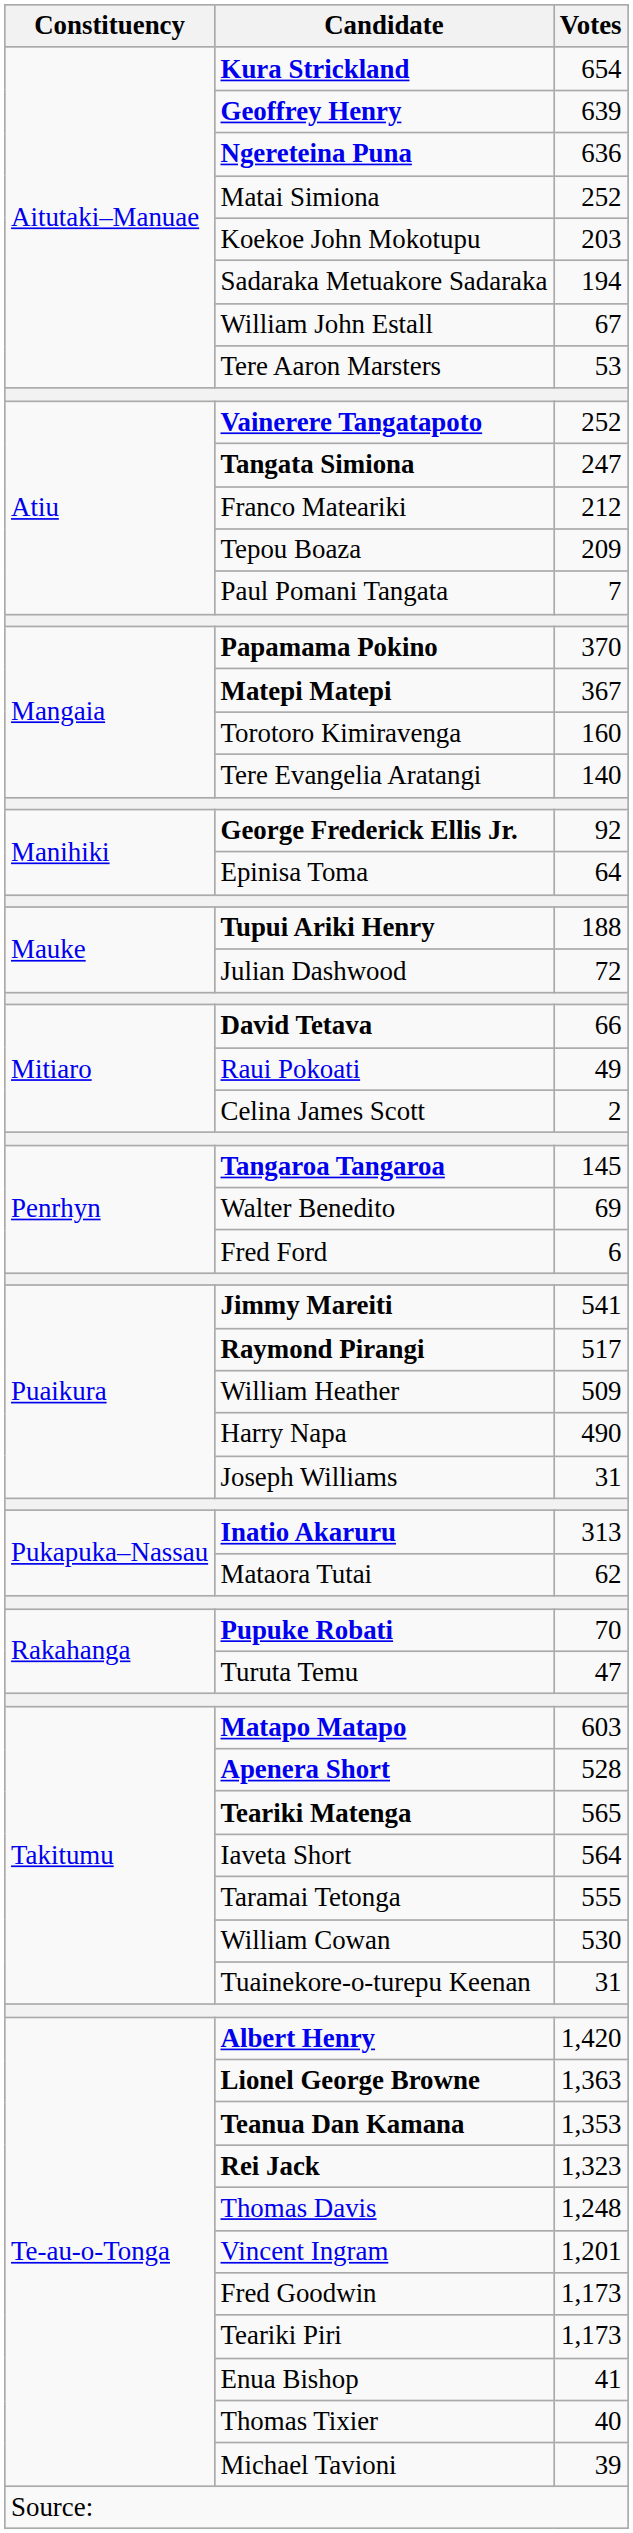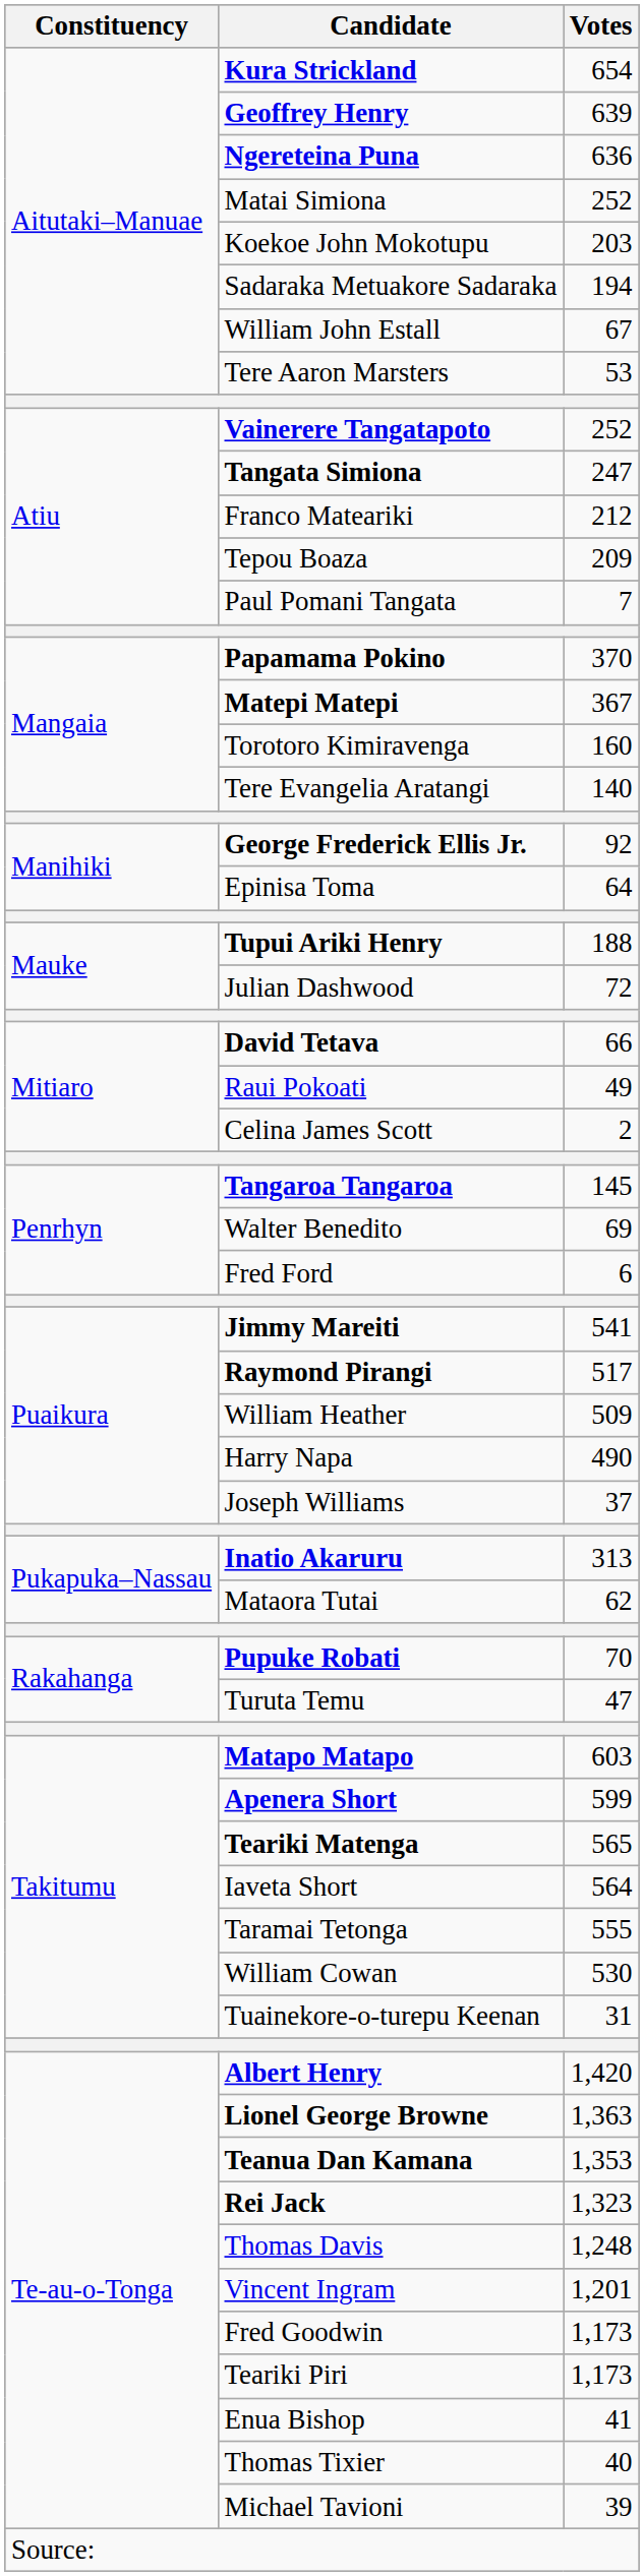 <table class="wikitable" style=text-align:right>
 <tr>
 <th>Constituency</th>
 <th>Candidate</th>
 <th>Votes</th>
 </tr>
 <tr>
 <td align=left rowspan=8><a href='#'>Aitutaki–Manuae</a></td>
 <td align=left><strong><a href='#'>Kura Strickland</a></strong></td>
 <td>654</td>
 </tr>
 <tr>
 <td align=left><strong><a href='#'>Geoffrey Henry</a></strong></td>
 <td>639</td>
 </tr>
 <tr>
 <td align=left><strong><a href='#'>Ngereteina Puna</a></strong></td>
 <td>636</td>
 </tr>
 <tr>
 <td align=left>Matai Simiona</td>
 <td>252</td>
 </tr>
 <tr>
 <td align=left>Koekoe John Mokotupu</td>
 <td>203</td>
 </tr>
 <tr>
 <td align=left>Sadaraka Metuakore Sadaraka</td>
 <td>194</td>
 </tr>
 <tr>
 <td align=left>William John Estall</td>
 <td>67</td>
 </tr>
 <tr>
 <td align=left>Tere Aaron Marsters</td>
 <td>53</td>
 </tr>
 <tr>
 <th colspan=3></th>
 </tr>
 <tr>
 <td align=left rowspan=5><a href='#'>Atiu</a></td>
 <td align=left><strong><a href='#'>Vainerere Tangatapoto</a></strong></td>
 <td>252</td>
 </tr>
 <tr>
 <td align=left><strong>Tangata Simiona</strong></td>
 <td>247</td>
 </tr>
 <tr>
 <td align=left>Franco Mateariki</td>
 <td>212</td>
 </tr>
 <tr>
 <td align=left>Tepou Boaza</td>
 <td>209</td>
 </tr>
 <tr>
 <td align=left>Paul Pomani Tangata</td>
 <td>7</td>
 </tr>
 <tr>
 <th colspan=3></th>
 </tr>
 <tr>
 <td align=left rowspan=4><a href='#'>Mangaia</a></td>
 <td align=left><strong>Papamama Pokino</strong></td>
 <td>370</td>
 </tr>
 <tr>
 <td align=left><strong>Matepi Matepi</strong></td>
 <td>367</td>
 </tr>
 <tr>
 <td align=left>Torotoro Kimiravenga</td>
 <td>160</td>
 </tr>
 <tr>
 <td align=left>Tere Evangelia Aratangi</td>
 <td>140</td>
 </tr>
 <tr>
 <th colspan=3></th>
 </tr>
 <tr>
 <td align=left rowspan=2><a href='#'>Manihiki</a></td>
 <td align=left><strong>George Frederick Ellis Jr.</strong></td>
 <td>92</td>
 </tr>
 <tr>
 <td align=left>Epinisa Toma</td>
 <td>64</td>
 </tr>
 <tr>
 <th colspan=3></th>
 </tr>
 <tr>
 <td align=left rowspan=2><a href='#'>Mauke</a></td>
 <td align=left><strong>Tupui Ariki Henry</strong></td>
 <td>188</td>
 </tr>
 <tr>
 <td align=left>Julian Dashwood</td>
 <td>72</td>
 </tr>
 <tr>
 <th colspan=3></th>
 </tr>
 <tr>
 <td align=left rowspan=3><a href='#'>Mitiaro</a></td>
 <td align=left><strong>David Tetava</strong></td>
 <td>66</td>
 </tr>
 <tr>
 <td align=left><a href='#'>Raui Pokoati</a></td>
 <td>49</td>
 </tr>
 <tr>
 <td align=left>Celina James Scott</td>
 <td>2</td>
 </tr>
 <tr>
 <th colspan=3></th>
 </tr>
 <tr>
 <td align=left rowspan=3><a href='#'>Penrhyn</a></td>
 <td align=left><strong><a href='#'>Tangaroa Tangaroa</a></strong></td>
 <td>145</td>
 </tr>
 <tr>
 <td align=left>Walter Benedito</td>
 <td>69</td>
 </tr>
 <tr>
 <td align=left>Fred Ford</td>
 <td>6</td>
 </tr>
 <tr>
 <th colspan=3></th>
 </tr>
 <tr>
 <td align=left rowspan=5><a href='#'>Puaikura</a></td>
 <td align=left><strong>Jimmy Mareiti</strong></td>
 <td>541</td>
 </tr>
 <tr>
 <td align=left><strong>Raymond Pirangi</strong></td>
 <td>517</td>
 </tr>
 <tr>
 <td align=left>William Heather</td>
 <td>509</td>
 </tr>
 <tr>
 <td align=left>Harry Napa</td>
 <td>490</td>
 </tr>
 <tr>
 <td align=left>Joseph Williams</td>
-<td>31</td>
+<td>37</td>
 </tr>
 <tr>
 <th colspan=3></th>
 </tr>
 <tr>
 <td align=left rowspan=2><a href='#'>Pukapuka–Nassau</a></td>
 <td align=left><strong><a href='#'>Inatio Akaruru</a></strong></td>
 <td>313</td>
 </tr>
 <tr>
 <td align=left>Mataora Tutai</td>
 <td>62</td>
 </tr>
 <tr>
 <th colspan=3></th>
 </tr>
 <tr>
 <td align=left rowspan=2><a href='#'>Rakahanga</a></td>
 <td align=left><strong><a href='#'>Pupuke Robati</a></strong></td>
 <td>70</td>
 </tr>
 <tr>
 <td align=left>Turuta Temu</td>
 <td>47</td>
 </tr>
 <tr>
 <th colspan=3></th>
 </tr>
 <tr>
 <td align=left rowspan=7><a href='#'>Takitumu</a></td>
 <td align=left><strong><a href='#'>Matapo Matapo</a></strong></td>
 <td>603</td>
 </tr>
 <tr>
 <td align=left><strong><a href='#'>Apenera Short</a></strong></td>
-<td>528</td>
+<td>599</td>
 </tr>
 <tr>
 <td align=left><strong>Teariki Matenga</strong></td>
 <td>565</td>
 </tr>
 <tr>
 <td align=left>Iaveta Short</td>
 <td>564</td>
 </tr>
 <tr>
 <td align=left>Taramai Tetonga</td>
 <td>555</td>
 </tr>
 <tr>
 <td align=left>William Cowan</td>
 <td>530</td>
 </tr>
 <tr>
 <td align=left>Tuainekore-o-turepu Keenan</td>
 <td>31</td>
 </tr>
 <tr>
 <th colspan=3></th>
 </tr>
 <tr>
 <td align=left rowspan=11><a href='#'>Te-au-o-Tonga</a></td>
 <td align=left><strong><a href='#'>Albert Henry</a></strong></td>
 <td>1,420</td>
 </tr>
 <tr>
 <td align=left><strong>Lionel George Browne</strong></td>
 <td>1,363</td>
 </tr>
 <tr>
 <td align=left><strong>Teanua Dan Kamana</strong></td>
 <td>1,353</td>
 </tr>
 <tr>
 <td align=left><strong>Rei Jack</strong></td>
 <td>1,323</td>
 </tr>
 <tr>
 <td align=left><a href='#'>Thomas Davis</a></td>
 <td>1,248</td>
 </tr>
 <tr>
 <td align=left><a href='#'>Vincent Ingram</a></td>
 <td>1,201</td>
 </tr>
 <tr>
 <td align=left>Fred Goodwin</td>
 <td>1,173</td>
 </tr>
 <tr>
 <td align=left>Teariki Piri</td>
 <td>1,173</td>
 </tr>
 <tr>
 <td align=left>Enua Bishop</td>
 <td>41</td>
 </tr>
 <tr>
 <td align=left>Thomas Tixier</td>
 <td>40</td>
 </tr>
 <tr>
 <td align=left>Michael Tavioni</td>
 <td>39</td>
 </tr>
 <tr>
 <td align=left colspan=5>Source:</td>
 </tr>
 </table>
